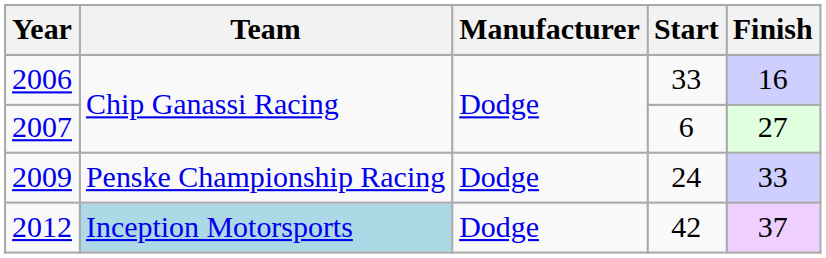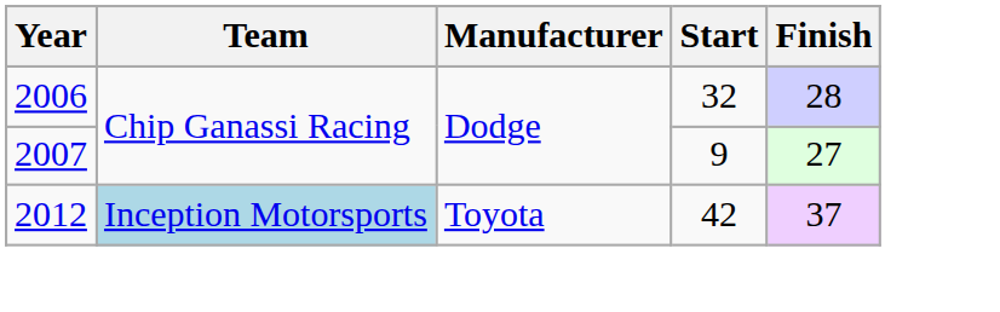 <table class="wikitable" style="font-size: 90%;">
 <tr>
 <th>Year</th>
 <th>Team</th>
 <th>Manufacturer</th>
 <th>Start</th>
 <th>Finish</th>
 </tr>
 <tr>
 <td><a href='#'>2006</a></td>
 <td rowspan=2><a href='#'>Chip Ganassi Racing</a></td>
 <td rowspan=2><a href='#'>Dodge</a></td>
-<td align=center>33</td>
-<td align=center style="background:#CFCFFF;">16</td>
+<td align=center>32</td>
+<td align=center style="background:#CFCFFF;">28</td>
 </tr>
 <tr>
 <td><a href='#'>2007</a></td>
-<td align=center>6</td>
+<td align=center>9</td>
 <td align=center style="background:#DFFFDF;">27</td>
-</tr>
-<tr>
-<td><a href='#'>2009</a></td>
-<td><a href='#'>Penske Championship Racing</a></td>
-<td><a href='#'>Dodge</a></td>
-<td align=center>24</td>
-<td align=center style="background:#CFCFFF;">33</td>
 </tr>
 <tr>
 <td><a href='#'>2012</a></td>
 <td style="background: lightblue;"><a href='#'>Inception Motorsports</a></td>
-<td><a href='#'>Dodge</a></td>
+<td><a href='#'>Toyota</a></td>
 <td align=center>42</td>
 <td align=center style="background:#EFCFFF;">37</td>
 </tr>
 </table>
